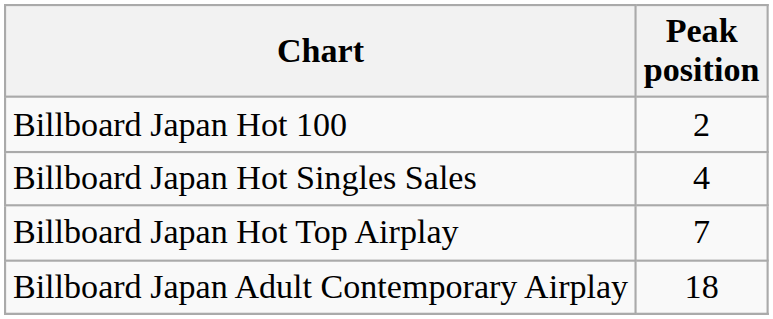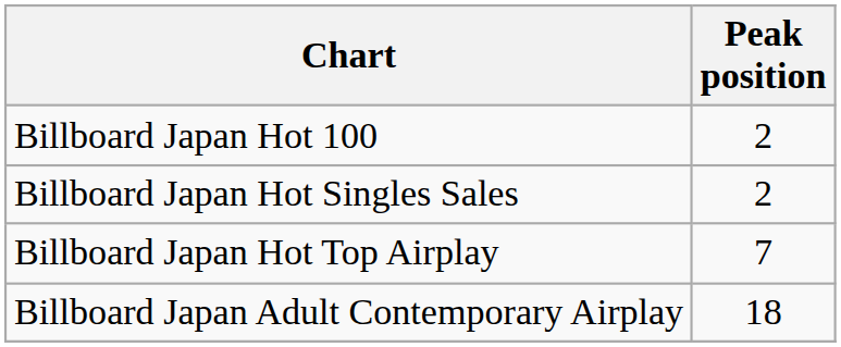 <table class="wikitable sortable">
 <tr>
 <th>Chart</th>
 <th>Peak<br>position</th>
 </tr>
 <tr>
 <td>Billboard Japan Hot 100</td>
 <td align="center">2</td>
 </tr>
 <tr>
 <td>Billboard Japan Hot Singles Sales</td>
-<td align="center">4</td>
+<td align="center">2</td>
 </tr>
 <tr>
 <td>Billboard Japan Hot Top Airplay</td>
 <td align="center">7</td>
 </tr>
 <tr>
 <td>Billboard Japan Adult Contemporary Airplay</td>
 <td align="center">18</td>
 </tr>
 <tr>
 </tr>
 </table>
